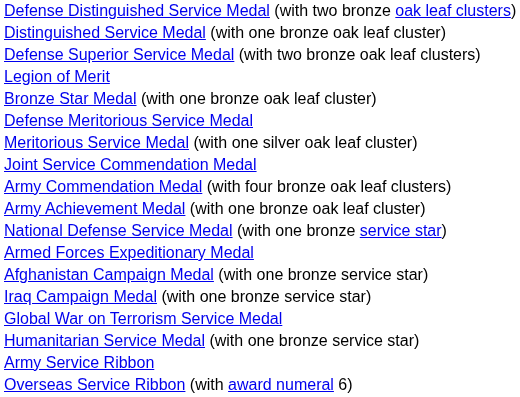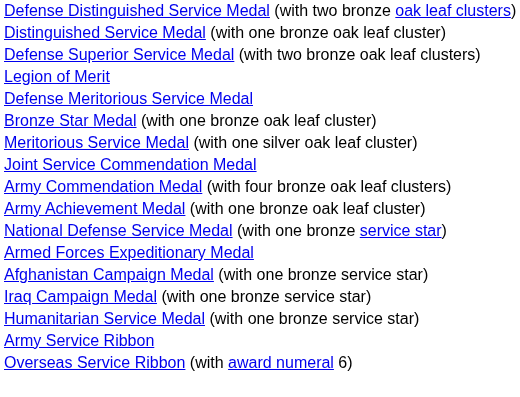 <table>
 <tr>
 <td></td>
 <td><a href='#'>Defense Distinguished Service Medal</a> (with two bronze <a href='#'>oak leaf clusters</a>)</td>
 </tr>
 <tr>
 <td></td>
 <td><a href='#'>Distinguished Service Medal</a> (with one bronze oak leaf cluster)</td>
 </tr>
 <tr>
 <td></td>
 <td><a href='#'>Defense Superior Service Medal</a> (with two bronze oak leaf clusters)</td>
 </tr>
 <tr>
 <td></td>
 <td><a href='#'>Legion of Merit</a></td>
 </tr>
 <tr>
 <td></td>
-<td><a href='#'>Bronze Star Medal</a> (with one bronze oak leaf cluster)</td>
+<td><a href='#'>Defense Meritorious Service Medal</a></td>
 </tr>
 <tr>
 <td></td>
-<td><a href='#'>Defense Meritorious Service Medal</a></td>
+<td><a href='#'>Bronze Star Medal</a> (with one bronze oak leaf cluster)</td>
 </tr>
 <tr>
 <td></td>
 <td><a href='#'>Meritorious Service Medal</a> (with one silver oak leaf cluster)</td>
 </tr>
 <tr>
 <td></td>
 <td><a href='#'>Joint Service Commendation Medal</a></td>
 </tr>
 <tr>
 <td></td>
 <td><a href='#'>Army Commendation Medal</a> (with four bronze oak leaf clusters)</td>
 </tr>
 <tr>
 <td></td>
 <td><a href='#'>Army Achievement Medal</a> (with one bronze oak leaf cluster)</td>
 </tr>
 <tr>
 <td></td>
 <td><a href='#'>National Defense Service Medal</a> (with one bronze <a href='#'>service star</a>)</td>
 </tr>
 <tr>
 <td></td>
 <td><a href='#'>Armed Forces Expeditionary Medal</a></td>
 </tr>
 <tr>
 <td></td>
 <td><a href='#'>Afghanistan Campaign Medal</a> (with one bronze service star)</td>
 </tr>
 <tr>
 <td></td>
 <td><a href='#'>Iraq Campaign Medal</a> (with one bronze service star)</td>
 </tr>
 <tr>
 <td></td>
-<td><a href='#'>Global War on Terrorism Service Medal</a></td>
-</tr>
-<tr>
-<td></td>
 <td><a href='#'>Humanitarian Service Medal</a> (with one bronze service star)</td>
 </tr>
 <tr>
 <td></td>
 <td><a href='#'>Army Service Ribbon</a></td>
 </tr>
 <tr>
 <td><span></span></td>
 <td><a href='#'>Overseas Service Ribbon</a> (with <a href='#'>award numeral</a> 6)</td>
 </tr>
 </table>
